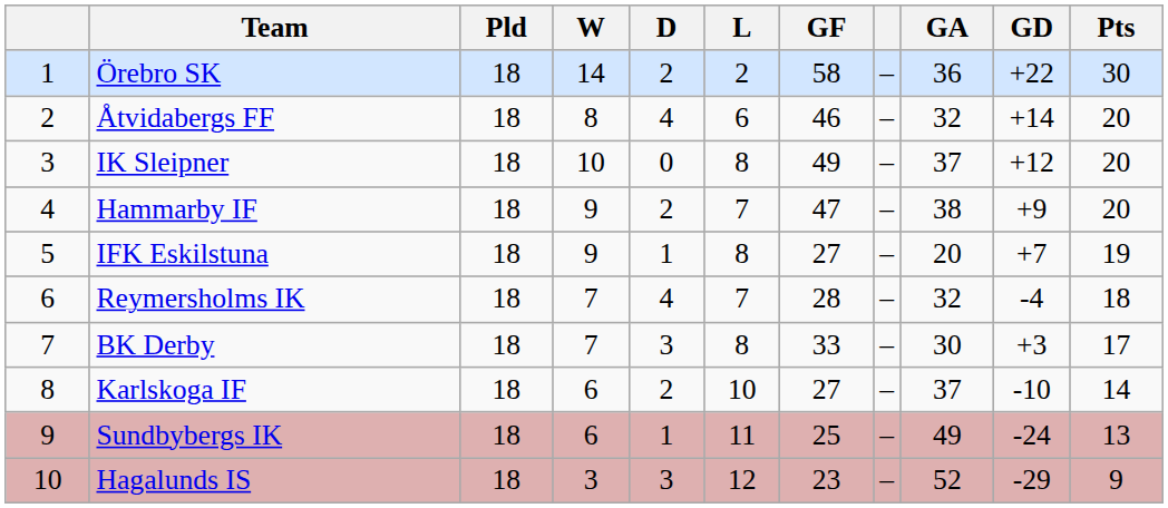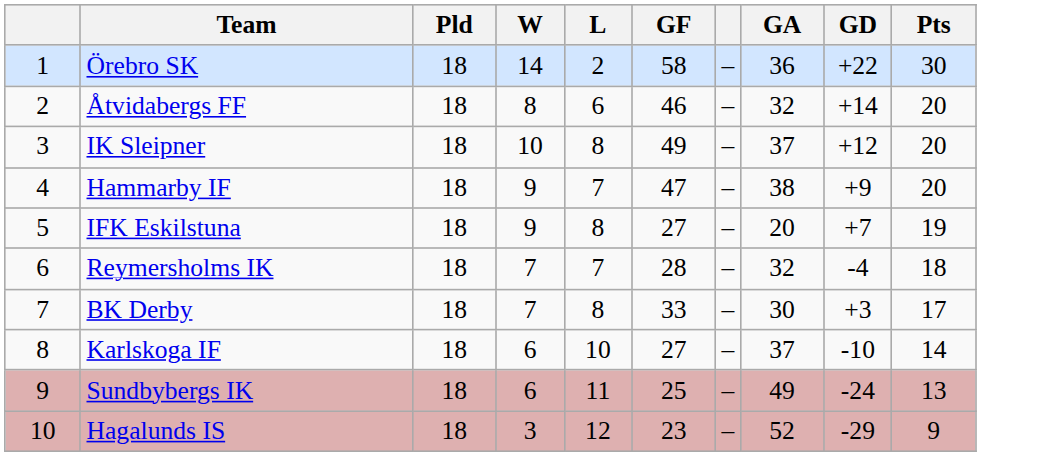 <table class="wikitable" style="text-align: center;">
 <tr>
 <th style="width: 40px;"></th>
 <th style="width: 200px;">Team</th>
 <th style="width: 45px;">Pld</th>
 <th style="width: 35px;">W</th>
-<th style="width: 35px;">D</th>
 <th style="width: 35px;">L</th>
 <th style="width: 45px;">GF</th>
 <th></th>
 <th style="width: 45px;">GA</th>
 <th style="width: 35px;">GD</th>
 <th style="width: 45px;">Pts</th>
 </tr>
 <tr style="background: #d2e6ff">
 <td>1</td>
 <td style="text-align: left;"><a href='#'>Örebro SK</a></td>
 <td>18</td>
 <td>14</td>
 <td>2</td>
-<td>2</td>
 <td>58</td>
 <td>–</td>
 <td>36</td>
 <td>+22</td>
 <td>30</td>
 </tr>
 <tr>
 <td>2</td>
 <td style="text-align: left;"><a href='#'>Åtvidabergs FF</a></td>
 <td>18</td>
 <td>8</td>
-<td>4</td>
 <td>6</td>
 <td>46</td>
 <td>–</td>
 <td>32</td>
 <td>+14</td>
 <td>20</td>
 </tr>
 <tr>
 <td>3</td>
 <td style="text-align: left;"><a href='#'>IK Sleipner</a></td>
 <td>18</td>
 <td>10</td>
-<td>0</td>
 <td>8</td>
 <td>49</td>
 <td>–</td>
 <td>37</td>
 <td>+12</td>
 <td>20</td>
 </tr>
 <tr>
 <td>4</td>
 <td style="text-align: left;"><a href='#'>Hammarby IF</a></td>
 <td>18</td>
 <td>9</td>
-<td>2</td>
 <td>7</td>
 <td>47</td>
 <td>–</td>
 <td>38</td>
 <td>+9</td>
 <td>20</td>
 </tr>
 <tr>
 <td>5</td>
 <td style="text-align: left;"><a href='#'>IFK Eskilstuna</a></td>
 <td>18</td>
 <td>9</td>
-<td>1</td>
 <td>8</td>
 <td>27</td>
 <td>–</td>
 <td>20</td>
 <td>+7</td>
 <td>19</td>
 </tr>
 <tr>
 <td>6</td>
 <td style="text-align: left;"><a href='#'>Reymersholms IK</a></td>
 <td>18</td>
 <td>7</td>
-<td>4</td>
 <td>7</td>
 <td>28</td>
 <td>–</td>
 <td>32</td>
 <td>-4</td>
 <td>18</td>
 </tr>
 <tr>
 <td>7</td>
 <td style="text-align: left;"><a href='#'>BK Derby</a></td>
 <td>18</td>
 <td>7</td>
-<td>3</td>
 <td>8</td>
 <td>33</td>
 <td>–</td>
 <td>30</td>
 <td>+3</td>
 <td>17</td>
 </tr>
 <tr>
 <td>8</td>
 <td style="text-align: left;"><a href='#'>Karlskoga IF</a></td>
 <td>18</td>
 <td>6</td>
-<td>2</td>
 <td>10</td>
 <td>27</td>
 <td>–</td>
 <td>37</td>
 <td>-10</td>
 <td>14</td>
 </tr>
 <tr style="background: #deb0b0">
 <td>9</td>
 <td style="text-align: left;"><a href='#'>Sundbybergs IK</a></td>
 <td>18</td>
 <td>6</td>
-<td>1</td>
 <td>11</td>
 <td>25</td>
 <td>–</td>
 <td>49</td>
 <td>-24</td>
 <td>13</td>
 </tr>
 <tr style="background: #deb0b0">
 <td>10</td>
 <td style="text-align: left;"><a href='#'>Hagalunds IS</a></td>
 <td>18</td>
 <td>3</td>
-<td>3</td>
 <td>12</td>
 <td>23</td>
 <td>–</td>
 <td>52</td>
 <td>-29</td>
 <td>9</td>
 </tr>
 </table>
